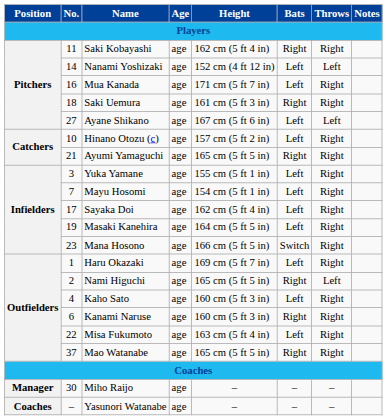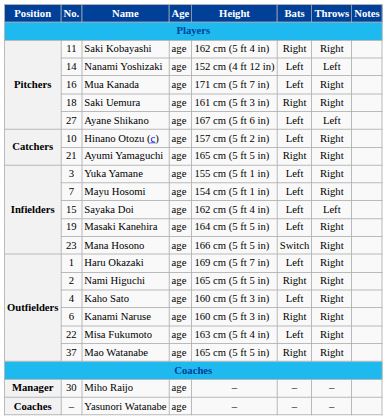 <table class="wikitable" style="font-size:smaller">
 <tr>
 <th style="background-color:#004098; color:#FFFFFF;">Position</th>
 <th style="background-color:#004098; color:#FFFFFF;">No.</th>
 <th style="background-color:#004098; color:#FFFFFF;">Name</th>
 <th style="background-color:#004098; color:#FFFFFF;">Age</th>
 <th style="background-color:#004098; color:#FFFFFF;">Height</th>
 <th style="background-color:#004098; color:#FFFFFF;">Bats</th>
 <th style="background-color:#004098; color:#FFFFFF;">Throws</th>
 <th style="background-color:#004098; color:#FFFFFF;">Notes</th>
 </tr>
 <tr>
 <th colspan="8" style="background-color:#1EB9EF; color:#004098;">Players</th>
 </tr>
 <tr>
 <th rowspan="5">Pitchers</th>
 <td align="center">11</td>
 <td> Saki Kobayashi</td>
 <td>age </td>
 <td>162 cm (5 ft 4 in)</td>
 <td align="center">Right</td>
 <td align="center">Right</td>
 <td></td>
 </tr>
 <tr>
 <td align="center">14</td>
 <td> Nanami Yoshizaki</td>
 <td>age </td>
 <td>152 cm (4 ft 12 in)</td>
 <td align="center">Left</td>
 <td align="center">Left</td>
 <td></td>
 </tr>
 <tr>
 <td align="center">16</td>
 <td> Mua Kanada</td>
 <td>age </td>
 <td>171 cm (5 ft 7 in)</td>
 <td align="center">Left</td>
 <td align="center">Right</td>
 <td></td>
 </tr>
 <tr>
 <td align="center">18</td>
 <td> Saki Uemura</td>
 <td>age </td>
 <td>161 cm (5 ft 3 in)</td>
 <td align="center">Right</td>
 <td align="center">Right</td>
 <td></td>
 </tr>
 <tr>
 <td align="center">27</td>
 <td> Ayane Shikano</td>
 <td>age </td>
 <td>167 cm (5 ft 6 in)</td>
 <td align="center">Left</td>
 <td align="center">Left</td>
 <td></td>
 </tr>
 <tr>
 <th rowspan="2">Catchers</th>
 <td align="center">10</td>
 <td> Hinano Otozu (<a href='#'>c</a>)</td>
 <td>age </td>
 <td>157 cm (5 ft 2 in)</td>
 <td align="center">Left</td>
 <td align="center">Right</td>
 <td></td>
 </tr>
 <tr>
 <td align="center">21</td>
 <td> Ayumi Yamaguchi</td>
 <td>age </td>
 <td>165 cm (5 ft 5 in)</td>
 <td align="center">Right</td>
 <td align="center">Right</td>
 <td></td>
 </tr>
 <tr>
 <th rowspan="5">Infielders</th>
 <td align="center">3</td>
 <td> Yuka Yamane</td>
 <td>age </td>
 <td>155 cm (5 ft 1 in)</td>
 <td align="center">Left</td>
 <td align="center">Right</td>
 <td></td>
 </tr>
 <tr>
 <td align="center">7</td>
 <td> Mayu Hosomi</td>
 <td>age </td>
 <td>154 cm (5 ft 1 in)</td>
 <td align="center">Left</td>
 <td align="center">Right</td>
 <td></td>
 </tr>
 <tr>
-<td align="center">17</td>
+<td align="center">15</td>
 <td> Sayaka Doi</td>
 <td>age </td>
 <td>162 cm (5 ft 4 in)</td>
 <td align="center">Left</td>
-<td align="center">Right</td>
+<td align="center">Left</td>
 <td></td>
 </tr>
 <tr>
 <td align="center">19</td>
 <td> Masaki Kanehira</td>
 <td>age </td>
 <td>164 cm (5 ft 5 in)</td>
 <td align="center">Left</td>
 <td align="center">Right</td>
 <td></td>
 </tr>
 <tr>
 <td align="center">23</td>
 <td> Mana Hosono</td>
 <td>age </td>
 <td>166 cm (5 ft 5 in)</td>
 <td align="center">Switch</td>
 <td align="center">Right</td>
 <td></td>
 </tr>
 <tr>
 <th rowspan="6">Outfielders</th>
 <td align="center">1</td>
 <td> Haru Okazaki</td>
 <td>age </td>
 <td>169 cm (5 ft 7 in)</td>
 <td align="center">Left</td>
 <td align="center">Right</td>
 <td></td>
 </tr>
 <tr>
 <td align="center">2</td>
 <td> Nami Higuchi</td>
 <td>age </td>
 <td>165 cm (5 ft 5 in)</td>
 <td align="center">Right</td>
-<td align="center">Left</td>
+<td align="center">Right</td>
 <td></td>
 </tr>
 <tr>
 <td align="center">4</td>
 <td> Kaho Sato</td>
 <td>age </td>
 <td>160 cm (5 ft 3 in)</td>
 <td align="center">Left</td>
 <td align="center">Right</td>
 <td></td>
 </tr>
 <tr>
 <td align="center">6</td>
 <td> Kanami Naruse</td>
 <td>age </td>
 <td>160 cm (5 ft 3 in)</td>
 <td align="center">Right</td>
 <td align="center">Right</td>
 <td></td>
 </tr>
 <tr>
 <td align="center">22</td>
 <td> Misa Fukumoto</td>
 <td>age </td>
 <td>163 cm (5 ft 4 in)</td>
 <td align="center">Left</td>
 <td align="center">Right</td>
 <td></td>
 </tr>
 <tr>
 <td align="center">37</td>
 <td> Mao Watanabe</td>
 <td>age </td>
 <td>165 cm (5 ft 5 in)</td>
 <td align="center">Right</td>
 <td align="center">Right</td>
 <td></td>
 </tr>
 <tr>
 <th colspan="8" style="background-color:#1EB9EF; color:#004098;">Coaches</th>
 </tr>
 <tr>
 <th rowspan="1">Manager</th>
 <td align="center">30</td>
 <td> Miho Raijo</td>
 <td>age </td>
 <td align="center">–</td>
 <td align="center">–</td>
 <td align="center">–</td>
 <td></td>
 </tr>
 <tr>
 <th rowspan="1">Coaches</th>
 <td align="center">–</td>
 <td> Yasunori Watanabe</td>
 <td>age </td>
 <td align="center">–</td>
 <td align="center">–</td>
 <td align="center">–</td>
 <td></td>
 </tr>
 </table>
